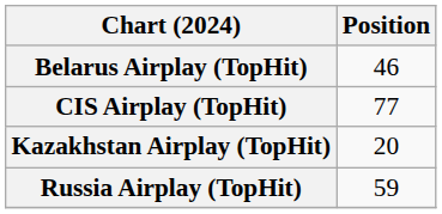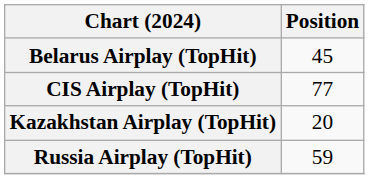 <table class="wikitable sortable plainrowheaders" style="text-align:center">
 <tr>
 <th scope="col">Chart (2024)</th>
 <th scope="col">Position</th>
 </tr>
 <tr>
 <th scope="row">Belarus Airplay (TopHit)</th>
-<td>46</td>
+<td>45</td>
 </tr>
 <tr>
 <th scope="row">CIS Airplay (TopHit)</th>
 <td>77</td>
 </tr>
 <tr>
 <th scope="row">Kazakhstan Airplay (TopHit)</th>
 <td>20</td>
 </tr>
 <tr>
 <th scope="row">Russia Airplay (TopHit)</th>
 <td>59</td>
 </tr>
 <tr>
 </tr>
 </table>
